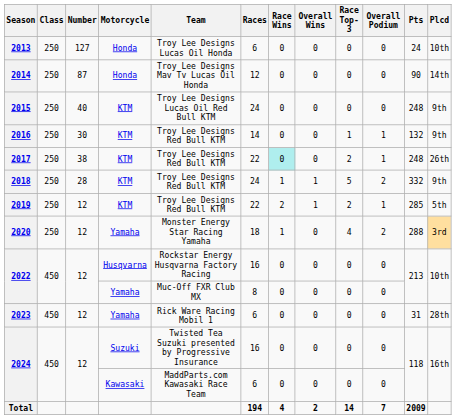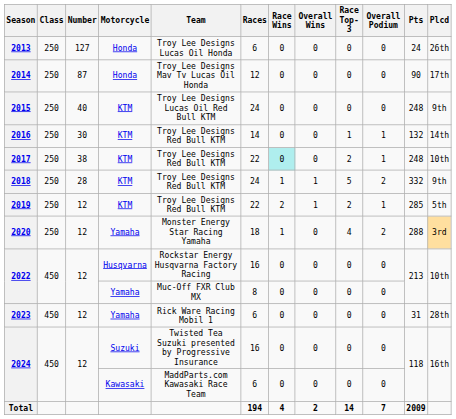 <table class="wikitable" style="font-size: 85%; text-align:center">
 <tr>
 <th>Season</th>
 <th>Class</th>
 <th>Number</th>
 <th>Motorcycle</th>
 <th>Team</th>
 <th>Races</th>
 <th>Race Wins</th>
 <th>Overall Wins</th>
 <th>Race Top-3</th>
 <th>Overall Podium</th>
 <th>Pts</th>
 <th>Plcd</th>
 </tr>
 <tr>
 <th><a href='#'>2013</a></th>
 <td>250</td>
 <td>127</td>
 <td><a href='#'>Honda</a></td>
 <td>Troy Lee Designs Lucas Oil Honda</td>
 <td>6</td>
 <td>0</td>
 <td>0</td>
 <td>0</td>
 <td>0</td>
 <td>24</td>
-<td>10th</td>
+<td>26th</td>
 </tr>
 <tr>
 <th><a href='#'>2014</a></th>
 <td>250</td>
 <td>87</td>
 <td><a href='#'>Honda</a></td>
 <td>Troy Lee Designs Mav Tv Lucas Oil Honda</td>
 <td>12</td>
 <td>0</td>
 <td>0</td>
 <td>0</td>
 <td>0</td>
 <td>90</td>
-<td>14th</td>
+<td>17th</td>
 </tr>
 <tr>
 <th><a href='#'>2015</a></th>
 <td>250</td>
 <td>40</td>
 <td><a href='#'>KTM</a></td>
 <td>Troy Lee Designs Lucas Oil Red Bull KTM</td>
 <td>24</td>
 <td>0</td>
 <td>0</td>
 <td>0</td>
 <td>0</td>
 <td>248</td>
 <td>9th</td>
 </tr>
 <tr>
 <th><a href='#'>2016</a></th>
 <td>250</td>
 <td>30</td>
 <td><a href='#'>KTM</a></td>
 <td>Troy Lee Designs Red Bull KTM</td>
 <td>14</td>
 <td>0</td>
 <td>0</td>
 <td>1</td>
 <td>1</td>
 <td>132</td>
-<td>9th</td>
+<td>14th</td>
 </tr>
 <tr>
 <th><a href='#'>2017</a></th>
 <td>250</td>
 <td>38</td>
 <td><a href='#'>KTM</a></td>
 <td>Troy Lee Designs Red Bull KTM</td>
 <td>22</td>
 <td style="background: paleturquoise;">0</td>
 <td>0</td>
 <td>2</td>
 <td>1</td>
 <td>248</td>
-<td>26th</td>
+<td>10th</td>
 </tr>
 <tr>
 <th><a href='#'>2018</a></th>
 <td>250</td>
 <td>28</td>
 <td><a href='#'>KTM</a></td>
 <td>Troy Lee Designs Red Bull KTM</td>
 <td>24</td>
 <td>1</td>
 <td>1</td>
 <td>5</td>
 <td>2</td>
 <td>332</td>
 <td>9th</td>
 </tr>
 <tr>
 <th><a href='#'>2019</a></th>
 <td>250</td>
 <td>12</td>
 <td><a href='#'>KTM</a></td>
 <td>Troy Lee Designs Red Bull KTM</td>
 <td>22</td>
 <td>2</td>
 <td>1</td>
 <td>2</td>
 <td>1</td>
 <td>285</td>
 <td>5th</td>
 </tr>
 <tr>
 <th><a href='#'>2020</a></th>
 <td>250</td>
 <td>12</td>
 <td><a href='#'>Yamaha</a></td>
 <td>Monster Energy Star Racing Yamaha</td>
 <td>18</td>
 <td>1</td>
 <td>0</td>
 <td>4</td>
 <td>2</td>
 <td>288</td>
 <td style="background:#ffdf9f;">3rd</td>
 </tr>
 <tr>
 <th rowspan=2><a href='#'>2022</a></th>
 <td rowspan=2>450</td>
 <td rowspan=2>12</td>
 <td><a href='#'>Husqvarna</a></td>
 <td>Rockstar Energy Husqvarna Factory Racing</td>
 <td>16</td>
 <td>0</td>
 <td>0</td>
 <td>0</td>
 <td>0</td>
 <td rowspan=2>213</td>
 <td rowspan=2>10th</td>
 </tr>
 <tr>
 <td><a href='#'>Yamaha</a></td>
 <td>Muc-Off FXR Club MX</td>
 <td>8</td>
 <td>0</td>
 <td>0</td>
 <td>0</td>
 <td>0</td>
 </tr>
 <tr>
 <th><a href='#'>2023</a></th>
 <td>450</td>
 <td>12</td>
 <td><a href='#'>Yamaha</a></td>
 <td>Rick Ware Racing Mobil 1</td>
 <td>6</td>
 <td>0</td>
 <td>0</td>
 <td>0</td>
 <td>0</td>
 <td>31</td>
 <td>28th</td>
 </tr>
 <tr>
 <th rowspan=2><a href='#'>2024</a></th>
 <td rowspan=2>450</td>
 <td rowspan=2>12</td>
 <td><a href='#'>Suzuki</a></td>
 <td>Twisted Tea Suzuki presented by Progressive Insurance</td>
 <td>16</td>
 <td>0</td>
 <td>0</td>
 <td>0</td>
 <td>0</td>
 <td rowspan=2>118</td>
 <td rowspan=2>16th</td>
 </tr>
 <tr>
 <td><a href='#'>Kawasaki</a></td>
 <td>MaddParts.com Kawasaki Race Team</td>
 <td>6</td>
 <td>0</td>
 <td>0</td>
 <td>0</td>
 <td>0</td>
 </tr>
 <tr>
 <th>Total</th>
 <td></td>
 <td></td>
 <td></td>
 <td></td>
 <td><strong>194</strong></td>
 <td><strong>4</strong></td>
 <td><strong>2</strong></td>
 <td><strong>14</strong></td>
 <td><strong>7</strong></td>
 <td><strong>2009</strong></td>
 <td></td>
 </tr>
 </table>
